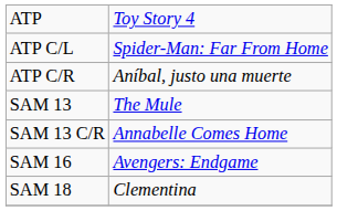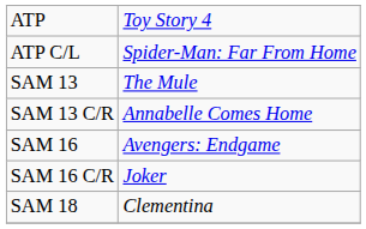 <table class="wikitable sortable" style="margin:auto; margin:auto;">
 <tr>
 <td>ATP</td>
 <td><em><a href='#'>Toy Story 4</a></em></td>
 </tr>
 <tr>
 <td>ATP C/L</td>
 <td><em><a href='#'>Spider-Man: Far From Home</a></em></td>
-</tr>
-<tr>
-<td>ATP C/R</td>
-<td><em>Aníbal, justo una muerte</em></td>
 </tr>
 <tr>
 <td>SAM 13</td>
 <td><em><a href='#'>The Mule</a></em></td>
 </tr>
 <tr>
 <td>SAM 13 C/R</td>
 <td><em><a href='#'>Annabelle Comes Home</a></em></td>
 </tr>
 <tr>
 <td>SAM 16</td>
 <td><em><a href='#'>Avengers: Endgame</a></em></td>
 </tr>
 <tr>
+<td>SAM 16 C/R</td>
+<td><em><a href='#'>Joker</a></em></td>
+</tr>
+<tr>
 <td>SAM 18</td>
 <td><em>Clementina</em></td>
 </tr>
 <tr>
 </tr>
 </table>
